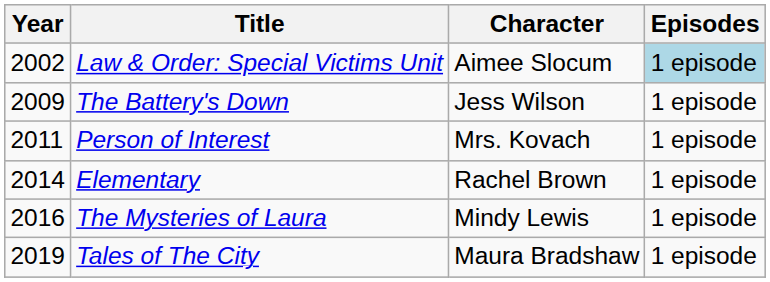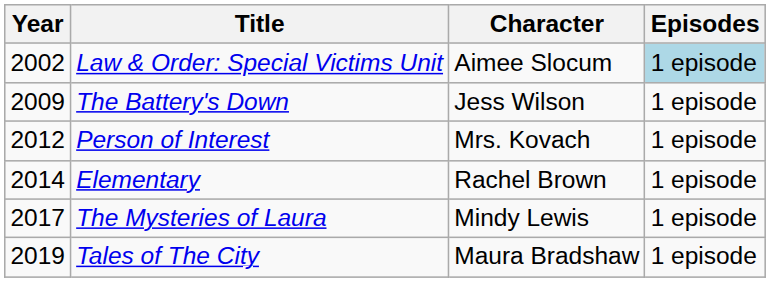 <table class="wikitable sortable">
 <tr>
 <th>Year</th>
 <th>Title</th>
 <th>Character</th>
 <th>Episodes</th>
 </tr>
 <tr>
 <td>2002</td>
 <td><em><a href='#'>Law & Order: Special Victims Unit</a></em></td>
 <td>Aimee Slocum</td>
 <td style="background: lightblue;">1 episode</td>
 </tr>
 <tr>
 <td>2009</td>
 <td><em><a href='#'>The Battery's Down</a></em></td>
 <td>Jess Wilson</td>
 <td>1 episode</td>
 </tr>
 <tr>
-<td>2011</td>
+<td>2012</td>
 <td><em><a href='#'>Person of Interest</a></em></td>
 <td>Mrs. Kovach</td>
 <td>1 episode</td>
 </tr>
 <tr>
 <td>2014</td>
 <td><em><a href='#'>Elementary</a></em></td>
 <td>Rachel Brown</td>
 <td>1 episode</td>
 </tr>
 <tr>
-<td>2016</td>
+<td>2017</td>
 <td><em><a href='#'>The Mysteries of Laura</a></em></td>
 <td>Mindy Lewis</td>
 <td>1 episode</td>
 </tr>
 <tr>
 <td>2019</td>
 <td><em><a href='#'>Tales of The City</a></em></td>
 <td>Maura Bradshaw</td>
 <td>1 episode</td>
 </tr>
 </table>
